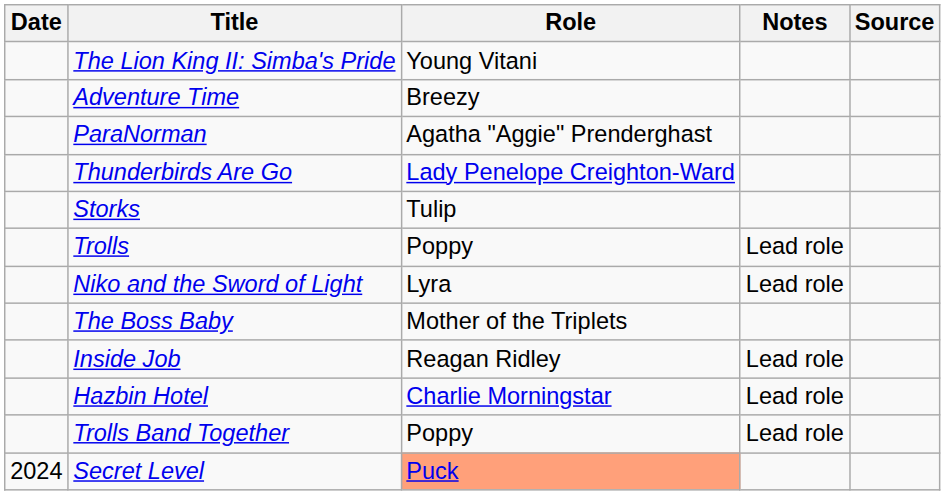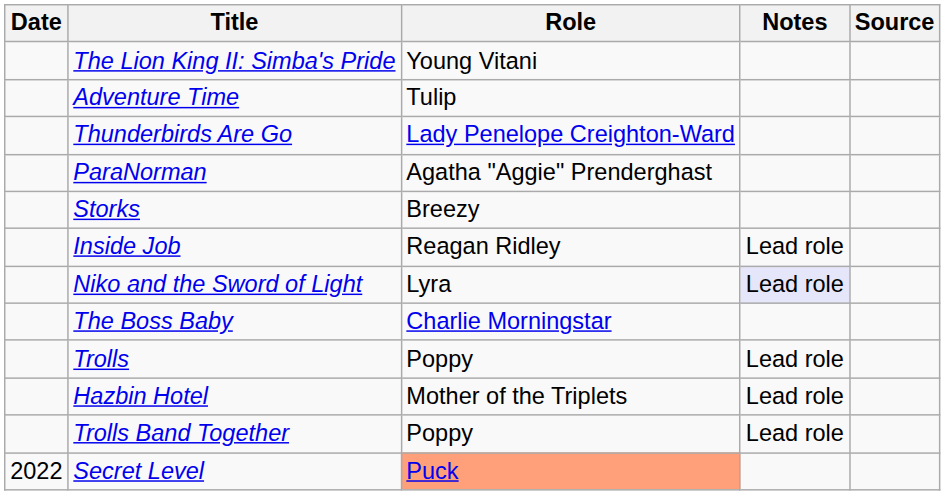 <table class="wikitable sortable plainrowheaders">
 <tr>
 <th>Date</th>
 <th>Title</th>
 <th>Role</th>
 <th class="unsortable">Notes</th>
 <th class="unsortable">Source</th>
 </tr>
 <tr>
 <td></td>
 <td><em><a href='#'>The Lion King II: Simba's Pride</a></em></td>
 <td>Young Vitani</td>
 <td></td>
 <td></td>
 </tr>
 <tr>
 <td></td>
 <td><em><a href='#'>Adventure Time</a></em></td>
-<td>Breezy</td>
+<td>Tulip</td>
+<td></td>
+<td></td>
+</tr>
+<tr>
+<td></td>
+<td><em><a href='#'>Thunderbirds Are Go</a></em></td>
+<td><a href='#'>Lady Penelope Creighton-Ward</a></td>
 <td></td>
 <td></td>
 </tr>
 <tr>
 <td></td>
 <td><em><a href='#'>ParaNorman</a></em></td>
 <td>Agatha "Aggie" Prenderghast</td>
 <td></td>
 <td></td>
 </tr>
 <tr>
 <td></td>
-<td><em><a href='#'>Thunderbirds Are Go</a></em></td>
-<td><a href='#'>Lady Penelope Creighton-Ward</a></td>
+<td><em><a href='#'>Storks</a></em></td>
+<td>Breezy</td>
 <td></td>
 <td></td>
 </tr>
 <tr>
 <td></td>
-<td><em><a href='#'>Storks</a></em></td>
-<td>Tulip</td>
+<td><em><a href='#'>Inside Job</a></em></td>
+<td>Reagan Ridley</td>
+<td>Lead role</td>
+<td></td>
+</tr>
+<tr>
+<td></td>
+<td><em><a href='#'>Niko and the Sword of Light</a></em></td>
+<td>Lyra</td>
+<td style="background: lavender;">Lead role</td>
+<td></td>
+</tr>
+<tr>
+<td></td>
+<td><em><a href='#'>The Boss Baby</a></em></td>
+<td><a href='#'>Charlie Morningstar</a></td>
 <td></td>
 <td></td>
 </tr>
 <tr>
 <td></td>
 <td><em><a href='#'>Trolls</a></em></td>
 <td>Poppy</td>
 <td>Lead role</td>
 <td></td>
 </tr>
 <tr>
 <td></td>
-<td><em><a href='#'>Niko and the Sword of Light</a></em></td>
-<td>Lyra</td>
-<td>Lead role</td>
-<td></td>
-</tr>
-<tr>
-<td></td>
-<td><em><a href='#'>The Boss Baby</a></em></td>
+<td><em><a href='#'>Hazbin Hotel</a></em></td>
 <td>Mother of the Triplets</td>
-<td></td>
-<td></td>
-</tr>
-<tr>
-<td></td>
-<td><em><a href='#'>Inside Job</a></em></td>
-<td>Reagan Ridley</td>
-<td>Lead role</td>
-<td></td>
-</tr>
-<tr>
-<td></td>
-<td><em><a href='#'>Hazbin Hotel</a></em></td>
-<td><a href='#'>Charlie Morningstar</a></td>
 <td>Lead role</td>
 <td></td>
 </tr>
 <tr>
 <td></td>
 <td><em><a href='#'>Trolls Band Together</a></em></td>
 <td>Poppy</td>
 <td>Lead role</td>
 <td></td>
 </tr>
 <tr>
-<td>2024</td>
+<td>2022</td>
 <td><em><a href='#'>Secret Level</a></em></td>
 <td style="background: lightsalmon;"><a href='#'>Puck</a></td>
 <td></td>
 <td></td>
 </tr>
 </table>
